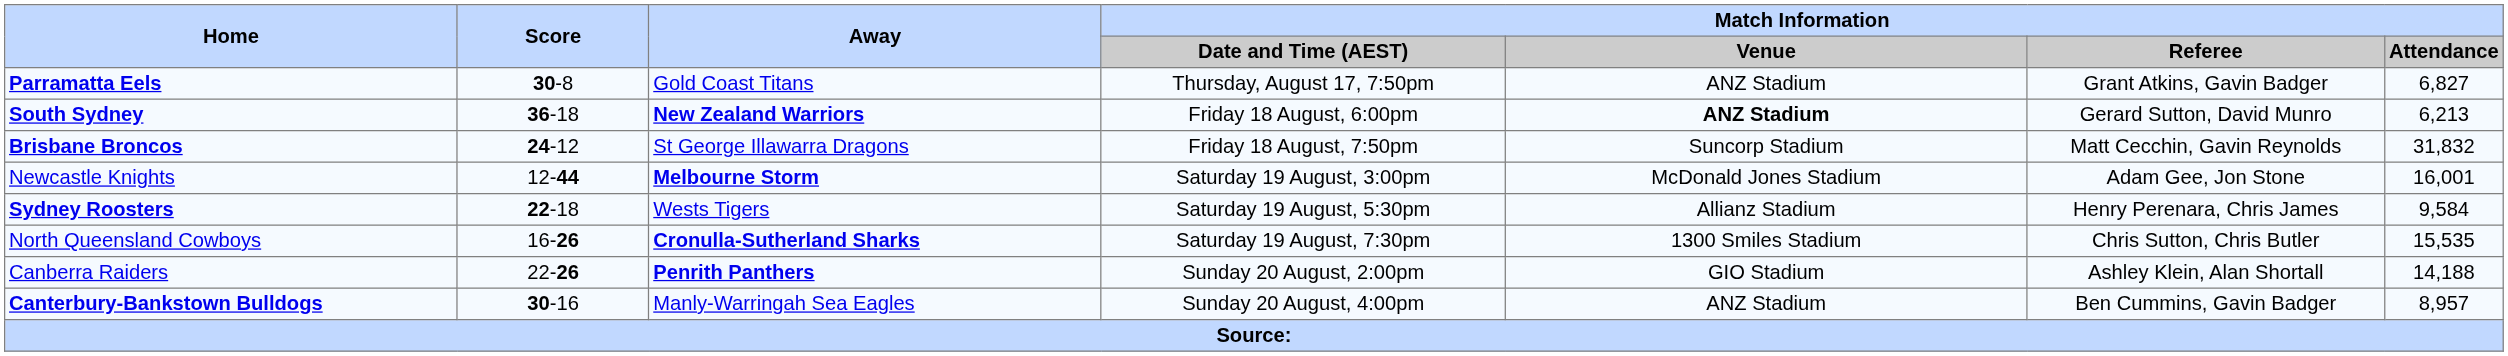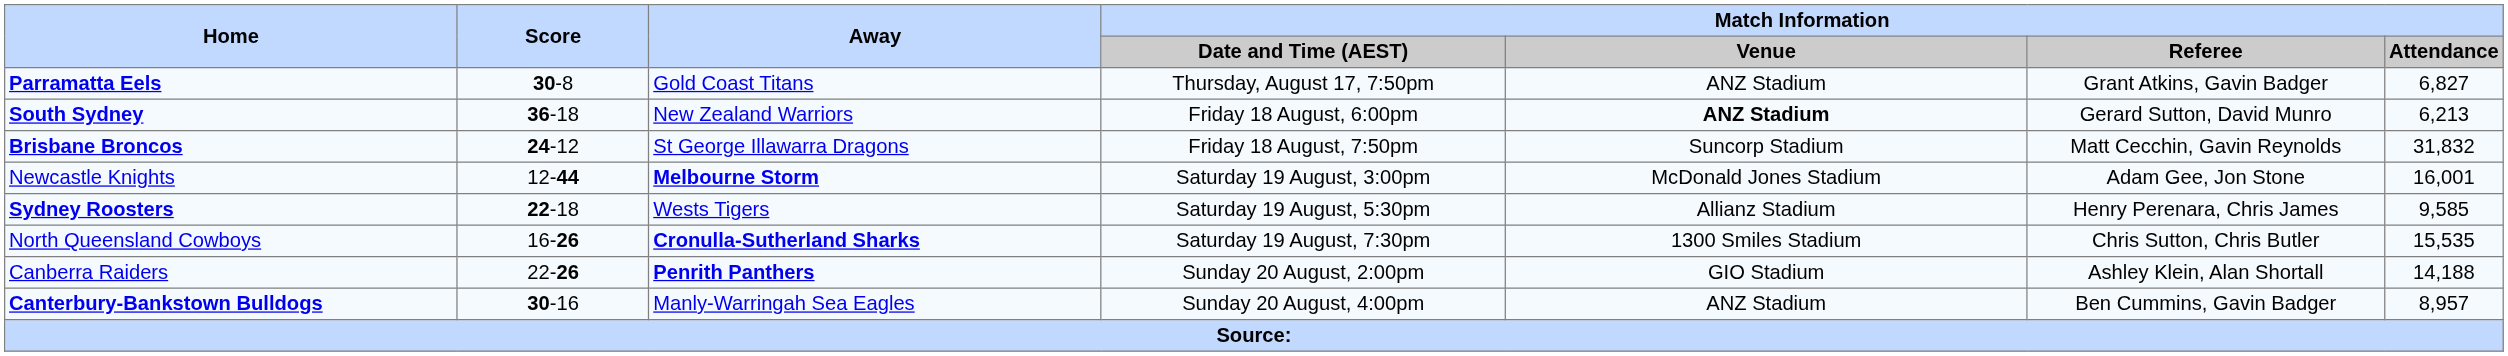 <table border=1 style="border-collapse:collapse;  text-align:center;" cellpadding=3 cellspacing=0 width=100%>
 <tr bgcolor=#C1D8FF>
 <th rowspan=2 width=19%>Home</th>
 <th rowspan=2 width=8%>Score</th>
 <th rowspan=2 width=19%>Away</th>
 <th colspan=6>Match Information</th>
 </tr>
 <tr bgcolor=#CCCCCC>
 <th width=17%>Date and Time (AEST)</th>
 <th width=22%>Venue</th>
 <th width=50%>Referee</th>
 <th width=7%>Attendance</th>
 </tr>
 <tr style="text-align:center; background:#f5faff;">
 <td align="left"> <strong><a href='#'>Parramatta Eels</a></strong></td>
 <td><strong>30</strong>-8</td>
 <td align="left"> <a href='#'>Gold Coast Titans</a></td>
 <td>Thursday, August 17, 7:50pm</td>
 <td>ANZ Stadium</td>
 <td>Grant Atkins, Gavin Badger</td>
 <td>6,827</td>
 </tr>
 <tr style="text-align:center; background:#f5faff;">
 <td align="left"> <strong><a href='#'>South Sydney</a></strong></td>
 <td><strong>36</strong>-18</td>
-<td align="left"><strong> <a href='#'>New Zealand Warriors</a></strong></td>
+<td align="left"> <a href='#'>New Zealand Warriors</a></td>
 <td>Friday 18 August, 6:00pm</td>
 <td><strong>ANZ Stadium</strong></td>
 <td>Gerard Sutton, David Munro</td>
 <td>6,213</td>
 </tr>
 <tr style="text-align:center; background:#f5faff;">
 <td align="left"> <strong><a href='#'>Brisbane Broncos</a></strong></td>
 <td><strong>24</strong>-12</td>
 <td align="left"> <a href='#'>St George Illawarra Dragons</a></td>
 <td>Friday 18 August, 7:50pm</td>
 <td>Suncorp Stadium</td>
 <td>Matt Cecchin, Gavin Reynolds</td>
 <td>31,832</td>
 </tr>
 <tr style="text-align:center; background:#f5faff;">
 <td align="left"> <a href='#'>Newcastle Knights</a></td>
 <td>12-<strong>44</strong></td>
 <td align="left"> <strong><a href='#'>Melbourne Storm</a></strong></td>
 <td>Saturday 19 August, 3:00pm</td>
 <td>McDonald Jones Stadium</td>
 <td>Adam Gee, Jon Stone</td>
 <td>16,001</td>
 </tr>
 <tr style="text-align:center; background:#f5faff;">
 <td align="left"> <strong><a href='#'>Sydney Roosters</a></strong></td>
 <td><strong>22</strong>-18</td>
 <td align="left"> <a href='#'>Wests Tigers</a></td>
 <td>Saturday 19 August, 5:30pm</td>
 <td>Allianz Stadium</td>
 <td>Henry Perenara, Chris James</td>
-<td>9,584</td>
+<td>9,585</td>
 </tr>
 <tr style="text-align:center; background:#f5faff;">
 <td align="left"> <a href='#'>North Queensland Cowboys</a></td>
 <td>16-<strong>26</strong></td>
 <td align="left"> <strong><a href='#'>Cronulla-Sutherland Sharks</a></strong></td>
 <td>Saturday 19 August, 7:30pm</td>
 <td>1300 Smiles Stadium</td>
 <td>Chris Sutton, Chris Butler</td>
 <td>15,535</td>
 </tr>
 <tr style="text-align:center; background:#f5faff;">
 <td align="left"> <a href='#'>Canberra Raiders</a></td>
 <td>22-<strong>26</strong></td>
 <td align="left"> <strong><a href='#'>Penrith Panthers</a></strong></td>
 <td>Sunday 20 August, 2:00pm</td>
 <td>GIO Stadium</td>
 <td>Ashley Klein, Alan Shortall</td>
 <td>14,188</td>
 </tr>
 <tr style="text-align:center; background:#f5faff;">
 <td align="left"> <strong><a href='#'>Canterbury-Bankstown Bulldogs</a></strong></td>
 <td><strong>30</strong>-16</td>
 <td align="left"> <a href='#'>Manly-Warringah Sea Eagles</a></td>
 <td>Sunday 20 August, 4:00pm</td>
 <td>ANZ Stadium</td>
 <td>Ben Cummins, Gavin Badger</td>
 <td>8,957</td>
 </tr>
 <tr style="background:#c1d8ff;">
 <th colspan=7>Source:</th>
 </tr>
 </table>
